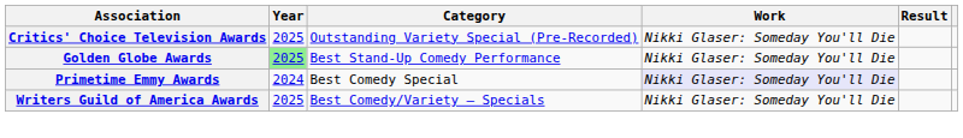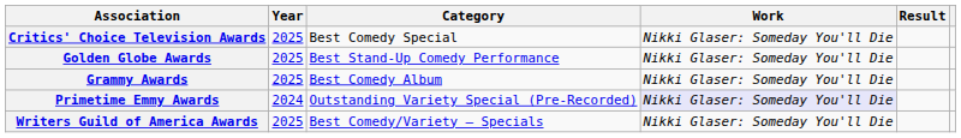 <table class="wikitable sortable plainrowheaders">
 <tr>
 <th scope="col">Association</th>
 <th scope="col">Year</th>
 <th scope="col">Category</th>
 <th scope="col">Work</th>
 <th scope="col">Result</th>
 <th scope="col" class="unsortable"></th>
 </tr>
 <tr>
 <th scope="row"><a href='#'>Critics' Choice Television Awards</a></th>
 <td><a href='#'>2025</a></td>
-<td><a href='#'>Outstanding Variety Special (Pre-Recorded)</a></td>
+<td>Best Comedy Special</td>
 <td><em>Nikki Glaser: Someday You'll Die</em></td>
 <td></td>
 <td style="text-align:center;"></td>
 </tr>
 <tr>
 <th scope="row"><a href='#'>Golden Globe Awards</a></th>
-<td style="background: lightgreen;"><a href='#'>2025</a></td>
+<td><a href='#'>2025</a></td>
 <td><a href='#'>Best Stand-Up Comedy Performance</a></td>
+<td><em>Nikki Glaser: Someday You'll Die</em></td>
+<td></td>
+<td style="text-align:center;"></td>
+</tr>
+<tr>
+<th scope="row"><a href='#'>Grammy Awards</a></th>
+<td><a href='#'>2025</a></td>
+<td><a href='#'>Best Comedy Album</a></td>
 <td><em>Nikki Glaser: Someday You'll Die</em></td>
 <td></td>
 <td style="text-align:center;"></td>
 </tr>
 <tr>
 <th scope="row"><a href='#'>Primetime Emmy Awards</a></th>
 <td><a href='#'>2024</a></td>
-<td>Best Comedy Special</td>
+<td><a href='#'>Outstanding Variety Special (Pre-Recorded)</a></td>
 <td style="background: lavender;"><em>Nikki Glaser: Someday You'll Die</em></td>
 <td></td>
 <td style="text-align:center;"></td>
 </tr>
 <tr>
 <th scope="row"><a href='#'>Writers Guild of America Awards</a></th>
 <td><a href='#'>2025</a></td>
 <td><a href='#'>Best Comedy/Variety – Specials</a></td>
 <td><em>Nikki Glaser: Someday You'll Die</em></td>
 <td></td>
 <td style="text-align:center;"></td>
 </tr>
 </table>
